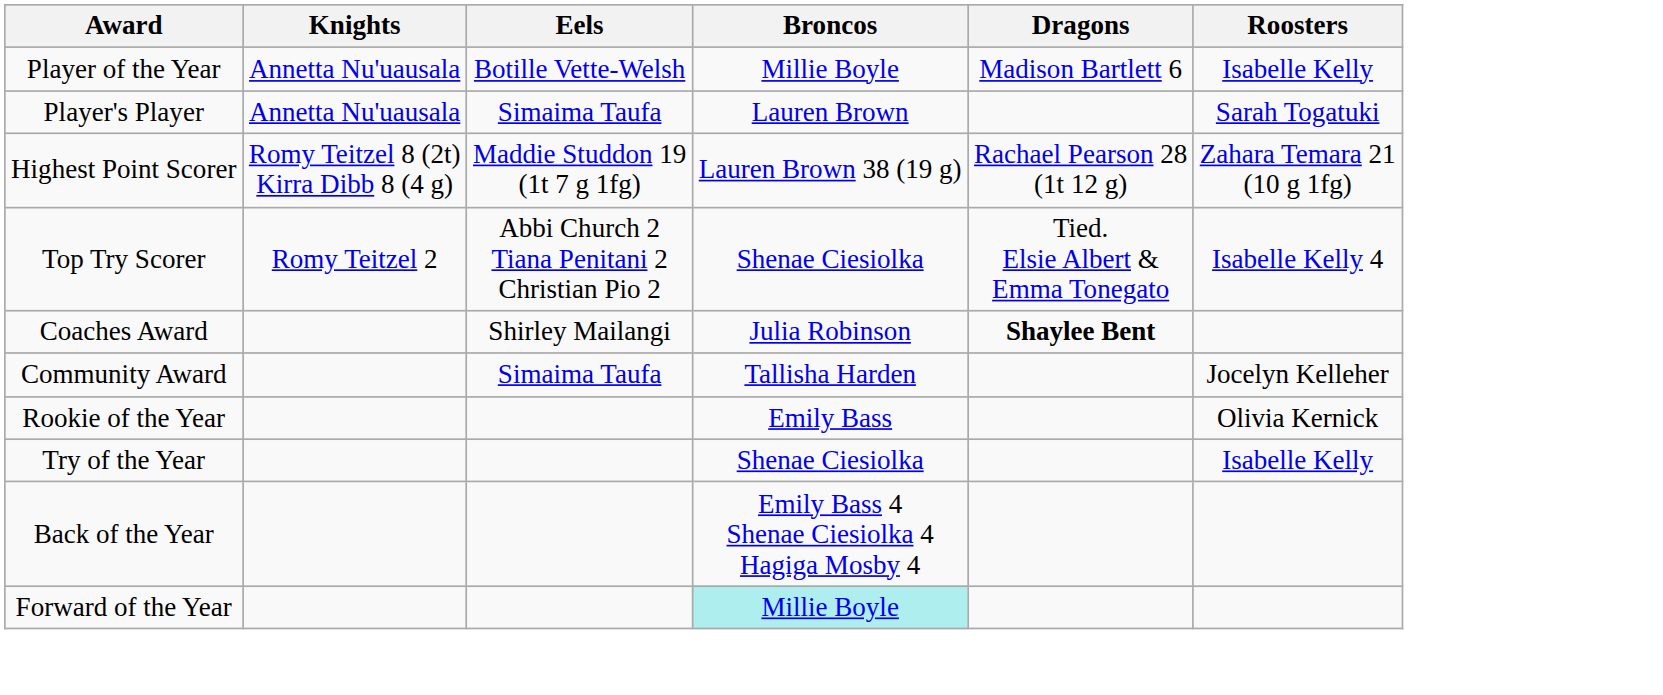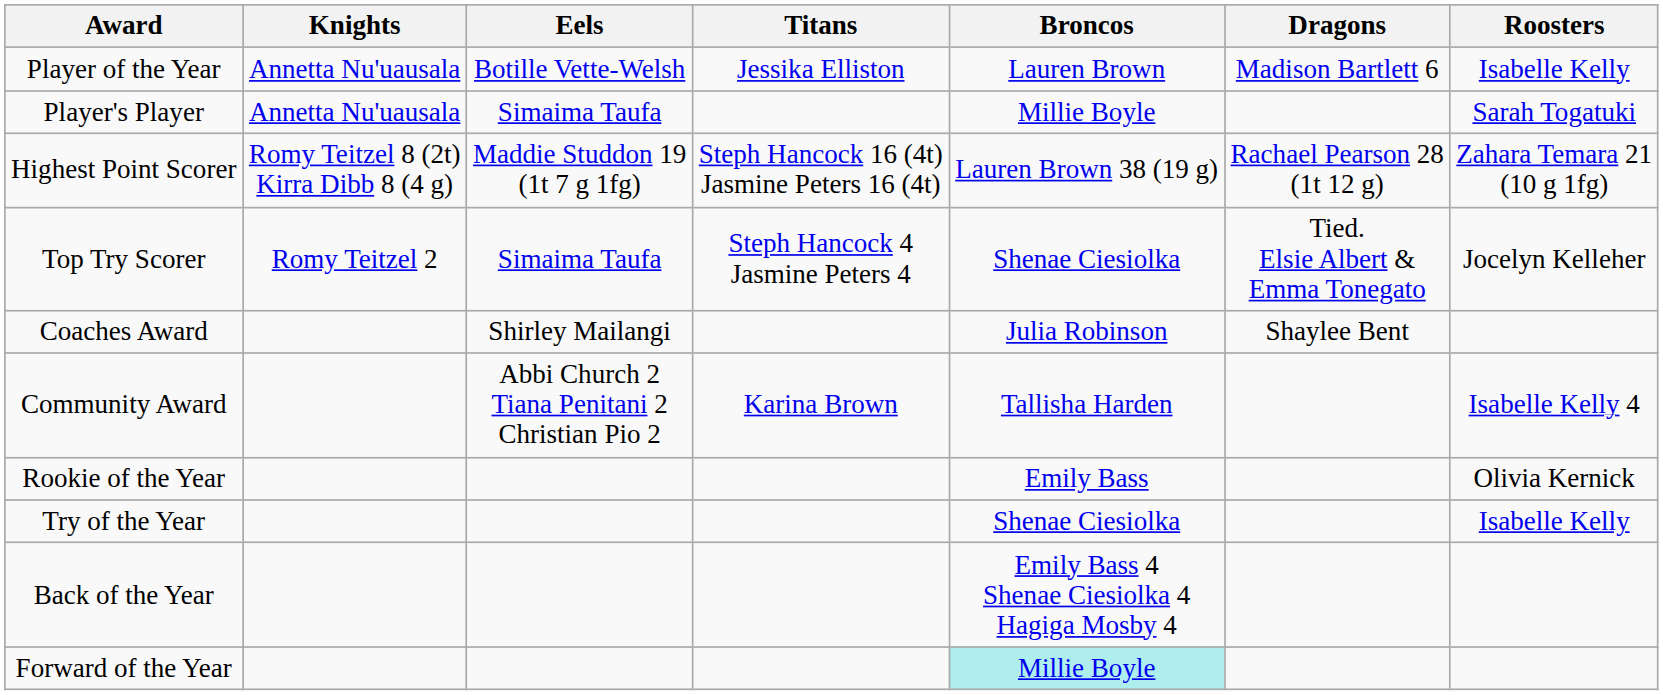 <table class="wikitable" style="text-align:center;">
 <tr>
 <th>Award</th>
 <th> Knights</th>
 <th> Eels</th>
+<th> Titans</th>
 <th> Broncos</th>
 <th> Dragons</th>
 <th> Roosters</th>
 </tr>
 <tr>
 <td>Player of the Year</td>
 <td><a href='#'>Annetta Nu'uausala</a></td>
 <td><a href='#'>Botille Vette-Welsh</a></td>
-<td><a href='#'>Millie Boyle</a></td>
+<td><a href='#'>Jessika Elliston</a></td>
+<td><a href='#'>Lauren Brown</a></td>
 <td><a href='#'>Madison Bartlett</a> 6</td>
 <td><a href='#'>Isabelle Kelly</a></td>
 </tr>
 <tr>
 <td>Player's Player</td>
 <td><a href='#'>Annetta Nu'uausala</a></td>
 <td><a href='#'>Simaima Taufa</a></td>
-<td><a href='#'>Lauren Brown</a></td>
+<td></td>
+<td><a href='#'>Millie Boyle</a></td>
 <td></td>
 <td><a href='#'>Sarah Togatuki</a></td>
 </tr>
 <tr>
 <td>Highest Point Scorer</td>
 <td><a href='#'>Romy Teitzel</a> 8 (2t) <br> <a href='#'>Kirra Dibb</a> 8 (4 g)</td>
 <td><a href='#'>Maddie Studdon</a> 19 <br> (1t 7 g 1fg)</td>
+<td><a href='#'>Steph Hancock</a> 16 (4t) <br> Jasmine Peters 16 (4t)</td>
 <td><a href='#'>Lauren Brown</a> 38 (19 g)</td>
 <td><a href='#'>Rachael Pearson</a> 28 <br> (1t 12 g)</td>
 <td><a href='#'>Zahara Temara</a> 21 <br> (10 g 1fg)</td>
 </tr>
 <tr>
 <td>Top Try Scorer</td>
 <td><a href='#'>Romy Teitzel</a> 2</td>
-<td>Abbi Church 2 <br> <a href='#'>Tiana Penitani</a> 2 <br> Christian Pio 2</td>
+<td><a href='#'>Simaima Taufa</a></td>
+<td><a href='#'>Steph Hancock</a> 4 <br> Jasmine Peters 4</td>
 <td><a href='#'>Shenae Ciesiolka</a></td>
 <td>Tied.<br> <a href='#'>Elsie Albert</a> & <br> <a href='#'>Emma Tonegato</a></td>
-<td><a href='#'>Isabelle Kelly</a> 4</td>
+<td>Jocelyn Kelleher</td>
 </tr>
 <tr>
 <td>Coaches Award</td>
 <td></td>
 <td>Shirley Mailangi</td>
+<td></td>
 <td><a href='#'>Julia Robinson</a></td>
-<td><strong>Shaylee Bent</strong></td>
+<td>Shaylee Bent</td>
 <td></td>
 </tr>
 <tr>
 <td>Community Award</td>
 <td></td>
-<td><a href='#'>Simaima Taufa</a></td>
+<td>Abbi Church 2 <br> <a href='#'>Tiana Penitani</a> 2 <br> Christian Pio 2</td>
+<td><a href='#'>Karina Brown</a></td>
 <td><a href='#'>Tallisha Harden</a></td>
 <td></td>
-<td>Jocelyn Kelleher</td>
+<td><a href='#'>Isabelle Kelly</a> 4</td>
 </tr>
 <tr>
 <td>Rookie of the Year</td>
+<td></td>
 <td></td>
 <td></td>
 <td><a href='#'>Emily Bass</a></td>
 <td></td>
 <td>Olivia Kernick</td>
 </tr>
 <tr>
 <td>Try of the Year</td>
 <td></td>
 <td></td>
+<td></td>
 <td><a href='#'>Shenae Ciesiolka</a></td>
 <td></td>
 <td><a href='#'>Isabelle Kelly</a></td>
 </tr>
 <tr>
 <td>Back of the Year</td>
+<td></td>
 <td></td>
 <td></td>
 <td><a href='#'>Emily Bass</a> 4 <br> <a href='#'>Shenae Ciesiolka</a> 4 <br> <a href='#'>Hagiga Mosby</a> 4</td>
 <td></td>
 <td></td>
 </tr>
 <tr>
 <td>Forward of the Year</td>
 <td></td>
 <td></td>
+<td></td>
 <td style="background: paleturquoise;"><a href='#'>Millie Boyle</a></td>
 <td></td>
 <td></td>
 </tr>
 </table>
